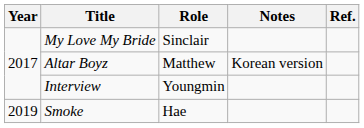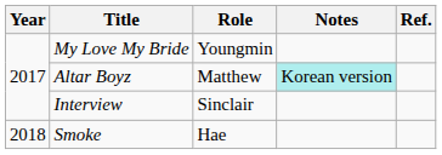 <table class="wikitable">
 <tr>
 <th>Year</th>
 <th>Title</th>
 <th>Role</th>
 <th>Notes</th>
 <th>Ref.</th>
 </tr>
 <tr>
 <td rowspan=3>2017</td>
 <td><em>My Love My Bride</em></td>
-<td>Sinclair</td>
+<td>Youngmin</td>
 <td></td>
 <td></td>
 </tr>
 <tr>
 <td><em>Altar Boyz</em></td>
 <td>Matthew</td>
-<td>Korean version</td>
+<td style="background: paleturquoise;">Korean version</td>
 <td></td>
 </tr>
 <tr>
 <td><em>Interview</em></td>
-<td>Youngmin</td>
+<td>Sinclair</td>
 <td></td>
 <td></td>
 </tr>
 <tr>
-<td>2019</td>
+<td>2018</td>
 <td><em>Smoke</em></td>
 <td>Hae</td>
 <td></td>
 <td></td>
 </tr>
 </table>
